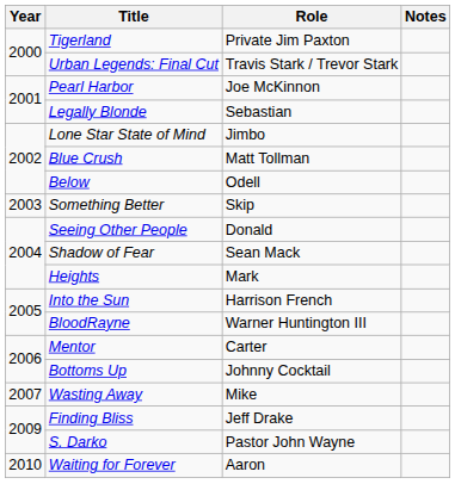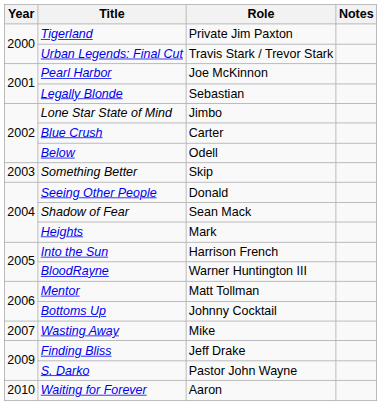 <table class="wikitable sortable">
 <tr>
 <th>Year</th>
 <th>Title</th>
 <th>Role</th>
 <th class="unsortable">Notes</th>
 </tr>
 <tr>
 <td rowspan="2">2000</td>
 <td><em><a href='#'>Tigerland</a></em></td>
 <td>Private Jim Paxton</td>
 <td></td>
 </tr>
 <tr>
 <td><em><a href='#'>Urban Legends: Final Cut</a></em></td>
 <td>Travis Stark / Trevor Stark</td>
 <td></td>
 </tr>
 <tr>
 <td rowspan="2">2001</td>
 <td><em><a href='#'>Pearl Harbor</a></em></td>
 <td>Joe McKinnon</td>
 <td></td>
 </tr>
 <tr>
 <td><em><a href='#'>Legally Blonde</a></em></td>
 <td>Sebastian</td>
 <td></td>
 </tr>
 <tr>
 <td rowspan="3">2002</td>
 <td><em>Lone Star State of Mind</em></td>
 <td>Jimbo</td>
 <td></td>
 </tr>
 <tr>
 <td><em><a href='#'>Blue Crush</a></em></td>
-<td>Matt Tollman</td>
+<td>Carter</td>
 <td></td>
 </tr>
 <tr>
 <td><em><a href='#'>Below</a></em></td>
 <td>Odell</td>
 <td></td>
 </tr>
 <tr>
 <td>2003</td>
 <td><em>Something Better</em></td>
 <td>Skip</td>
 <td></td>
 </tr>
 <tr>
 <td rowspan="3">2004</td>
 <td><em><a href='#'>Seeing Other People</a></em></td>
 <td>Donald</td>
 <td></td>
 </tr>
 <tr>
 <td><em>Shadow of Fear</em></td>
 <td>Sean Mack</td>
 <td></td>
 </tr>
 <tr>
 <td><em><a href='#'>Heights</a></em></td>
 <td>Mark</td>
 <td></td>
 </tr>
 <tr>
 <td rowspan="2">2005</td>
 <td><em><a href='#'>Into the Sun</a></em></td>
 <td>Harrison French</td>
 <td></td>
 </tr>
 <tr>
 <td><em><a href='#'>BloodRayne</a></em></td>
 <td>Warner Huntington III</td>
 <td></td>
 </tr>
 <tr>
 <td rowspan="2">2006</td>
 <td><em><a href='#'>Mentor</a></em></td>
-<td>Carter</td>
+<td>Matt Tollman</td>
 <td></td>
 </tr>
 <tr>
 <td><em><a href='#'>Bottoms Up</a></em></td>
 <td>Johnny Cocktail</td>
 <td></td>
 </tr>
 <tr>
 <td>2007</td>
 <td><em><a href='#'>Wasting Away</a></em></td>
 <td>Mike</td>
 <td></td>
 </tr>
 <tr>
 <td rowspan="2">2009</td>
 <td><em><a href='#'>Finding Bliss</a></em></td>
 <td>Jeff Drake</td>
 <td></td>
 </tr>
 <tr>
 <td><em><a href='#'>S. Darko</a></em></td>
 <td>Pastor John Wayne</td>
 <td></td>
 </tr>
 <tr>
 <td>2010</td>
 <td><em><a href='#'>Waiting for Forever</a></em></td>
 <td>Aaron</td>
 <td></td>
 </tr>
 </table>
